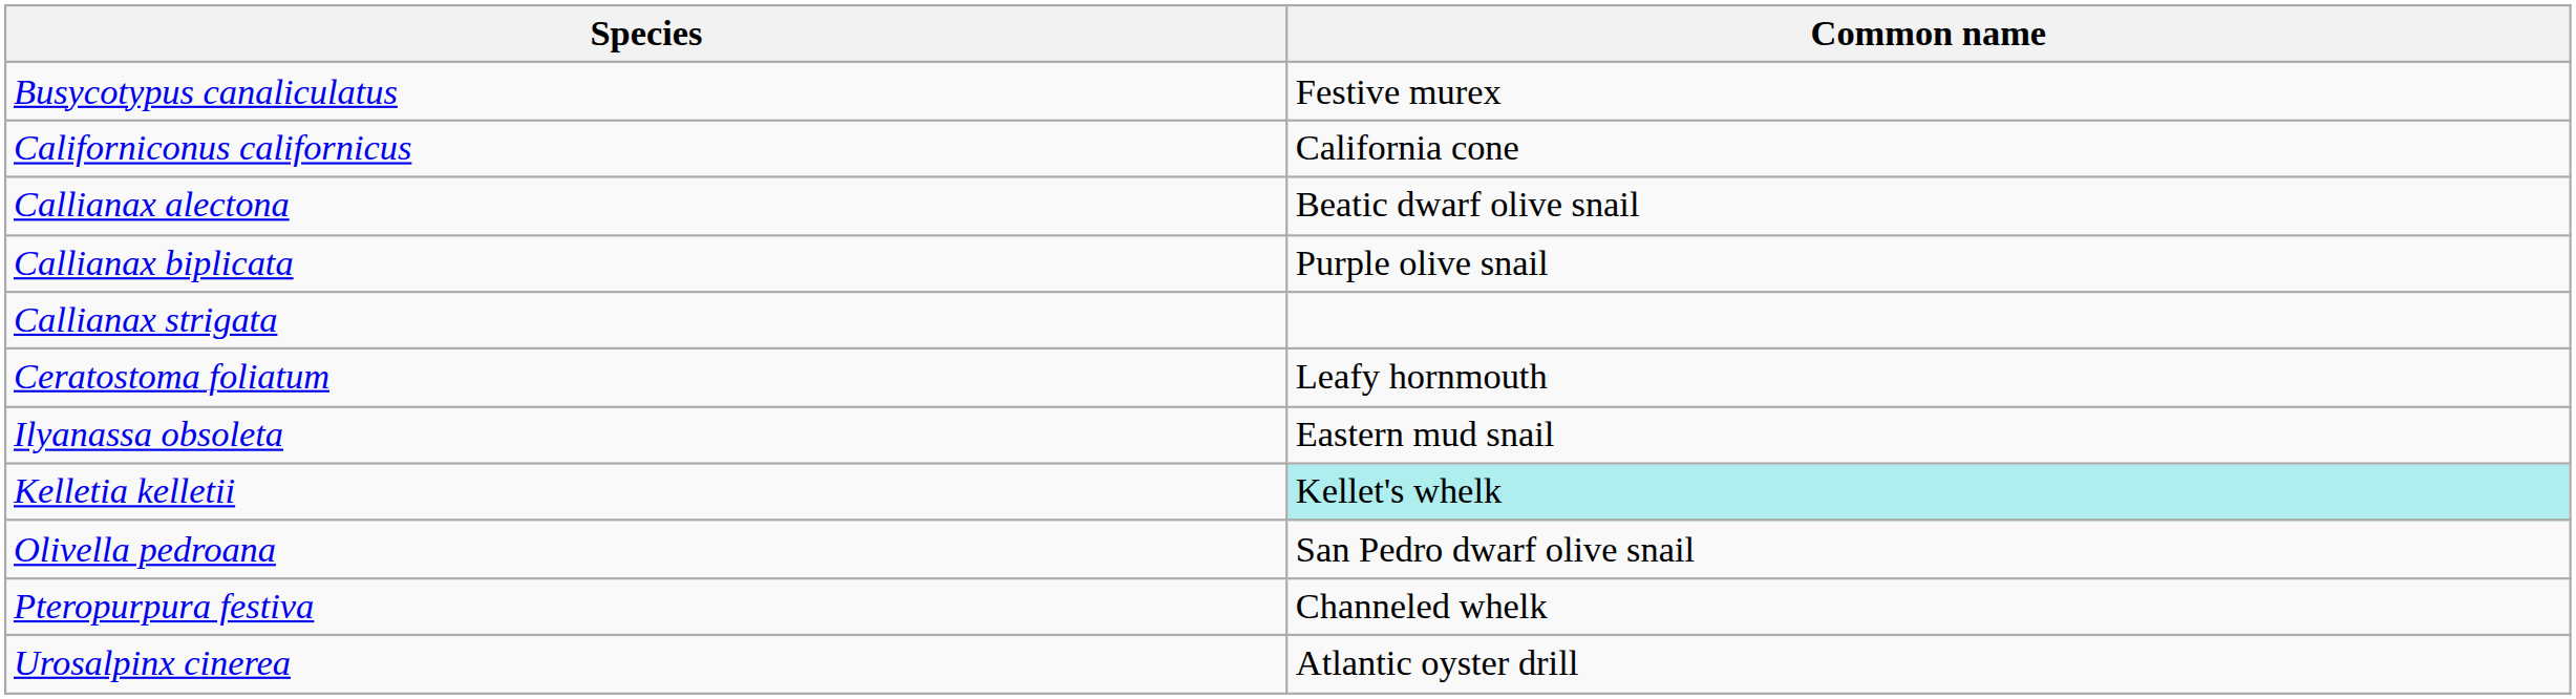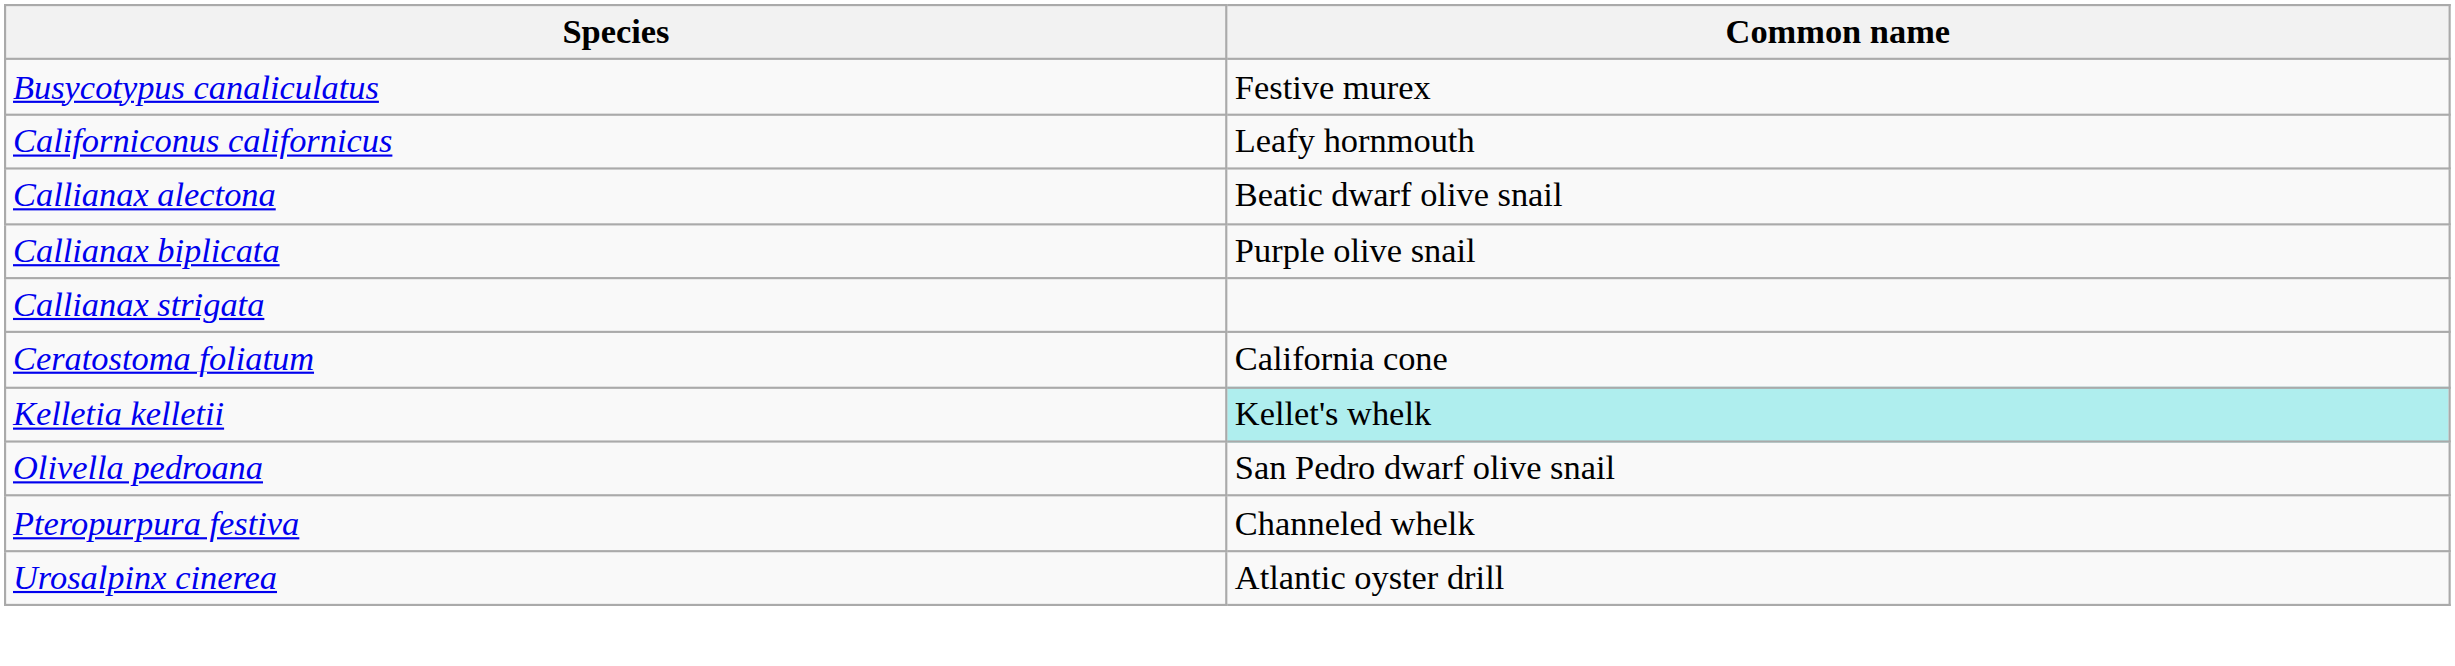 <table width=90% class="wikitable">
 <tr>
 <th width=25%>Species</th>
 <th width=25%>Common name</th>
 </tr>
 <tr>
 <td><em><a href='#'>Busycotypus canaliculatus</a></em></td>
 <td>Festive murex</td>
 </tr>
 <tr>
 <td><em><a href='#'>Californiconus californicus</a></em></td>
-<td>California cone</td>
+<td>Leafy hornmouth</td>
 </tr>
 <tr>
 <td><em><a href='#'>Callianax alectona</a></em></td>
 <td>Beatic dwarf olive snail</td>
 </tr>
 <tr>
 <td><em><a href='#'>Callianax biplicata</a></em></td>
 <td>Purple olive snail</td>
 </tr>
 <tr>
 <td><em><a href='#'>Callianax strigata</a></em></td>
 <td></td>
 </tr>
 <tr>
 <td><em><a href='#'>Ceratostoma foliatum</a></em></td>
-<td>Leafy hornmouth</td>
-</tr>
-<tr>
-<td><em><a href='#'>Ilyanassa obsoleta</a></em></td>
-<td>Eastern mud snail</td>
+<td>California cone</td>
 </tr>
 <tr>
 <td><em><a href='#'>Kelletia kelletii</a></em></td>
 <td style="background: paleturquoise;">Kellet's whelk</td>
 </tr>
 <tr>
 <td><em><a href='#'>Olivella pedroana</a></em></td>
 <td>San Pedro dwarf olive snail</td>
 </tr>
 <tr>
 <td><em><a href='#'>Pteropurpura festiva</a></em></td>
 <td>Channeled whelk</td>
 </tr>
 <tr>
 <td><em><a href='#'>Urosalpinx cinerea</a></em></td>
 <td>Atlantic oyster drill</td>
 </tr>
 </table>
